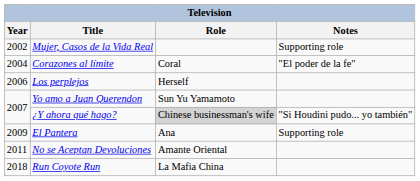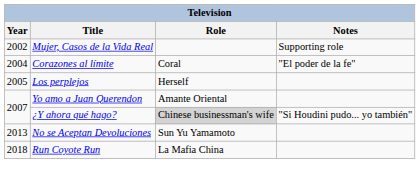 <table class="wikitable" style="font-size: 90%;">
 <tr>
 <th colspan="4" style="background: LightSteelBlue;">Television</th>
 </tr>
 <tr>
 <th>Year</th>
 <th>Title</th>
 <th>Role</th>
 <th>Notes</th>
 </tr>
 <tr>
 <td>2002</td>
 <td><em><a href='#'>Mujer, Casos de la Vida Real</a></em></td>
 <td></td>
 <td>Supporting role</td>
 </tr>
 <tr>
 <td>2004</td>
 <td><em><a href='#'>Corazones al límite</a></em></td>
 <td>Coral</td>
 <td>"El poder de la fe"</td>
 </tr>
 <tr>
-<td>2006</td>
+<td>2005</td>
 <td><em><a href='#'>Los perplejos</a></em></td>
 <td>Herself</td>
 <td></td>
 </tr>
 <tr>
 <td rowspan=2>2007</td>
 <td><em><a href='#'>Yo amo a Juan Querendon</a></em></td>
-<td>Sun Yu Yamamoto</td>
+<td>Amante Oriental</td>
 <td></td>
 </tr>
 <tr>
 <td><em><a href='#'>¿Y ahora qué hago?</a></em></td>
 <td style="background: lightgrey;">Chinese businessman's wife</td>
 <td>"Si Houdini pudo... yo también"</td>
 </tr>
 <tr>
-<td>2009</td>
-<td><em><a href='#'>El Pantera</a></em></td>
-<td>Ana</td>
-<td>Supporting role</td>
-</tr>
-<tr>
-<td>2011</td>
+<td>2013</td>
 <td><em><a href='#'>No se Aceptan Devoluciones</a></em></td>
-<td>Amante Oriental</td>
+<td>Sun Yu Yamamoto</td>
 <td></td>
 </tr>
 <tr>
 <td>2018</td>
 <td><em><a href='#'>Run Coyote Run</a></em></td>
 <td>La Mafia China</td>
 <td></td>
 </tr>
 </table>
